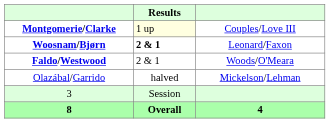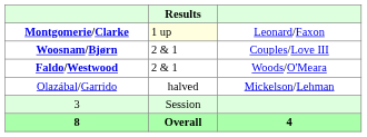 <table border="1" cellpadding="3" style="border-collapse:collapse; text-align:center;">
 <tr style="background:#dfd;">
 <th style="width:12em;"></th>
 <th style="width:5.5em;">Results</th>
 <th style="width:12em;"></th>
 </tr>
 <tr>
 <td><strong><a href='#'>Montgomerie</a>/<a href='#'>Clarke</a></strong></td>
 <td align=left style="background: lightyellow;"> 1 up</td>
-<td><a href='#'>Couples</a>/<a href='#'>Love III</a></td>
+<td><a href='#'>Leonard</a>/<a href='#'>Faxon</a></td>
 </tr>
 <tr>
 <td><strong><a href='#'>Woosnam</a>/<a href='#'>Bjørn</a></strong></td>
-<td align=left><strong> 2 & 1</strong></td>
-<td><a href='#'>Leonard</a>/<a href='#'>Faxon</a></td>
+<td align=left> 2 & 1</td>
+<td><a href='#'>Couples</a>/<a href='#'>Love III</a></td>
 </tr>
 <tr>
 <td><strong><a href='#'>Faldo</a>/<a href='#'>Westwood</a></strong></td>
 <td align=left> 2 & 1</td>
 <td><a href='#'>Woods</a>/<a href='#'>O'Meara</a></td>
 </tr>
 <tr>
 <td><a href='#'>Olazábal</a>/<a href='#'>Garrido</a></td>
 <td>halved</td>
 <td><a href='#'>Mickelson</a>/<a href='#'>Lehman</a></td>
 </tr>
 <tr style="background:#dfd;">
 <td>3</td>
 <td>Session</td>
 <td></td>
 </tr>
 <tr style="background:#afa;">
 <th>8</th>
 <th>Overall</th>
 <th>4</th>
 </tr>
 </table>
